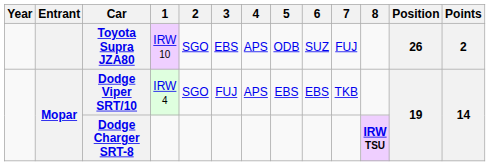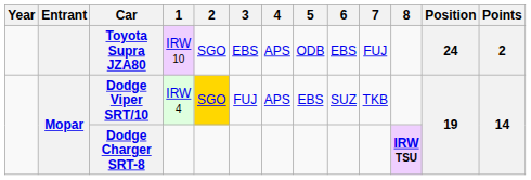 <table class="wikitable" style="text-align:center; font-size:95%">
 <tr>
 <th>Year</th>
 <th>Entrant</th>
 <th>Car</th>
 <th>1</th>
 <th>2</th>
 <th>3</th>
 <th>4</th>
 <th>5</th>
 <th>6</th>
 <th>7</th>
 <th>8</th>
 <th>Position</th>
 <th>Points</th>
 </tr>
 <tr>
 <td></td>
 <th></th>
 <th><a href='#'>Toyota</a> <a href='#'>Supra JZA80</a></th>
 <td style="background:#EFCFFF;"><a href='#'>IRW</a><br><small>10</small></td>
 <td><a href='#'>SGO</a><br><small></small></td>
 <td><a href='#'>EBS</a><br><small></small></td>
 <td><a href='#'>APS</a><br><small></small></td>
 <td><a href='#'>ODB</a><br><small></small></td>
-<td><a href='#'>SUZ</a><br><small></small></td>
+<td><a href='#'>EBS</a><br><small></small></td>
 <td><a href='#'>FUJ</a><br><small></small></td>
 <td></td>
-<th>26</th>
+<th>24</th>
 <th>2</th>
 </tr>
 <tr>
 <td rowspan="2"></td>
 <th rowspan="2"><a href='#'>Mopar</a></th>
 <th><a href='#'>Dodge</a> <a href='#'>Viper SRT/10</a></th>
 <td style="background:#DFFFDF;"><a href='#'>IRW</a><br><small>4</small></td>
-<td><a href='#'>SGO</a><br><small></small></td>
+<td style="background: gold;"><a href='#'>SGO</a><br><small></small></td>
 <td><a href='#'>FUJ</a><br><small></small></td>
 <td><a href='#'>APS</a><br><small></small></td>
 <td><a href='#'>EBS</a><br><small></small></td>
-<td><a href='#'>EBS</a><br><small></small></td>
+<td><a href='#'>SUZ</a><br><small></small></td>
 <td><a href='#'>TKB</a><br><small></small></td>
 <td></td>
 <th rowspan="2">19</th>
 <th rowspan="2">14</th>
 </tr>
 <tr>
 <th><a href='#'>Dodge</a> <a href='#'>Charger SRT-8</a></th>
 <td></td>
 <td></td>
 <td></td>
 <td></td>
 <td></td>
 <td></td>
 <td></td>
 <td style="background:#EFCFFF;"><strong><a href='#'>IRW</a><br><small>TSU</small></strong></td>
 </tr>
 </table>
